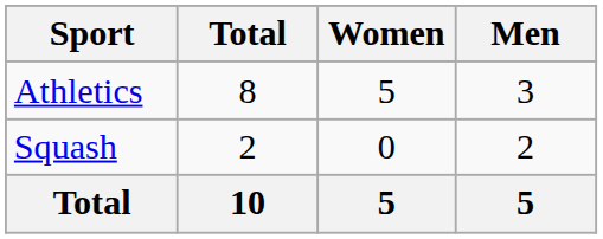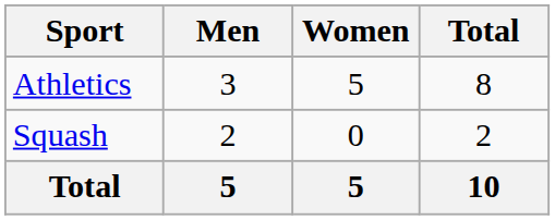 <table class="wikitable sortable" style="text-align:center;">
 <tr>
 <th width=70>Sport</th>
+<th width=55>Men</th>
+<th width=55>Women</th>
 <th width=55>Total</th>
-<th width=55>Women</th>
-<th width=55>Men</th>
 </tr>
 <tr>
 <td align=left><a href='#'>Athletics</a></td>
+<td>3</td>
+<td>5</td>
 <td>8</td>
-<td>5</td>
-<td>3</td>
 </tr>
 <tr>
 <td align=left><a href='#'>Squash</a></td>
 <td>2</td>
 <td>0</td>
 <td>2</td>
 </tr>
 <tr>
 <th>Total</th>
-<th>10</th>
 <th>5</th>
 <th>5</th>
+<th>10</th>
 </tr>
 </table>
